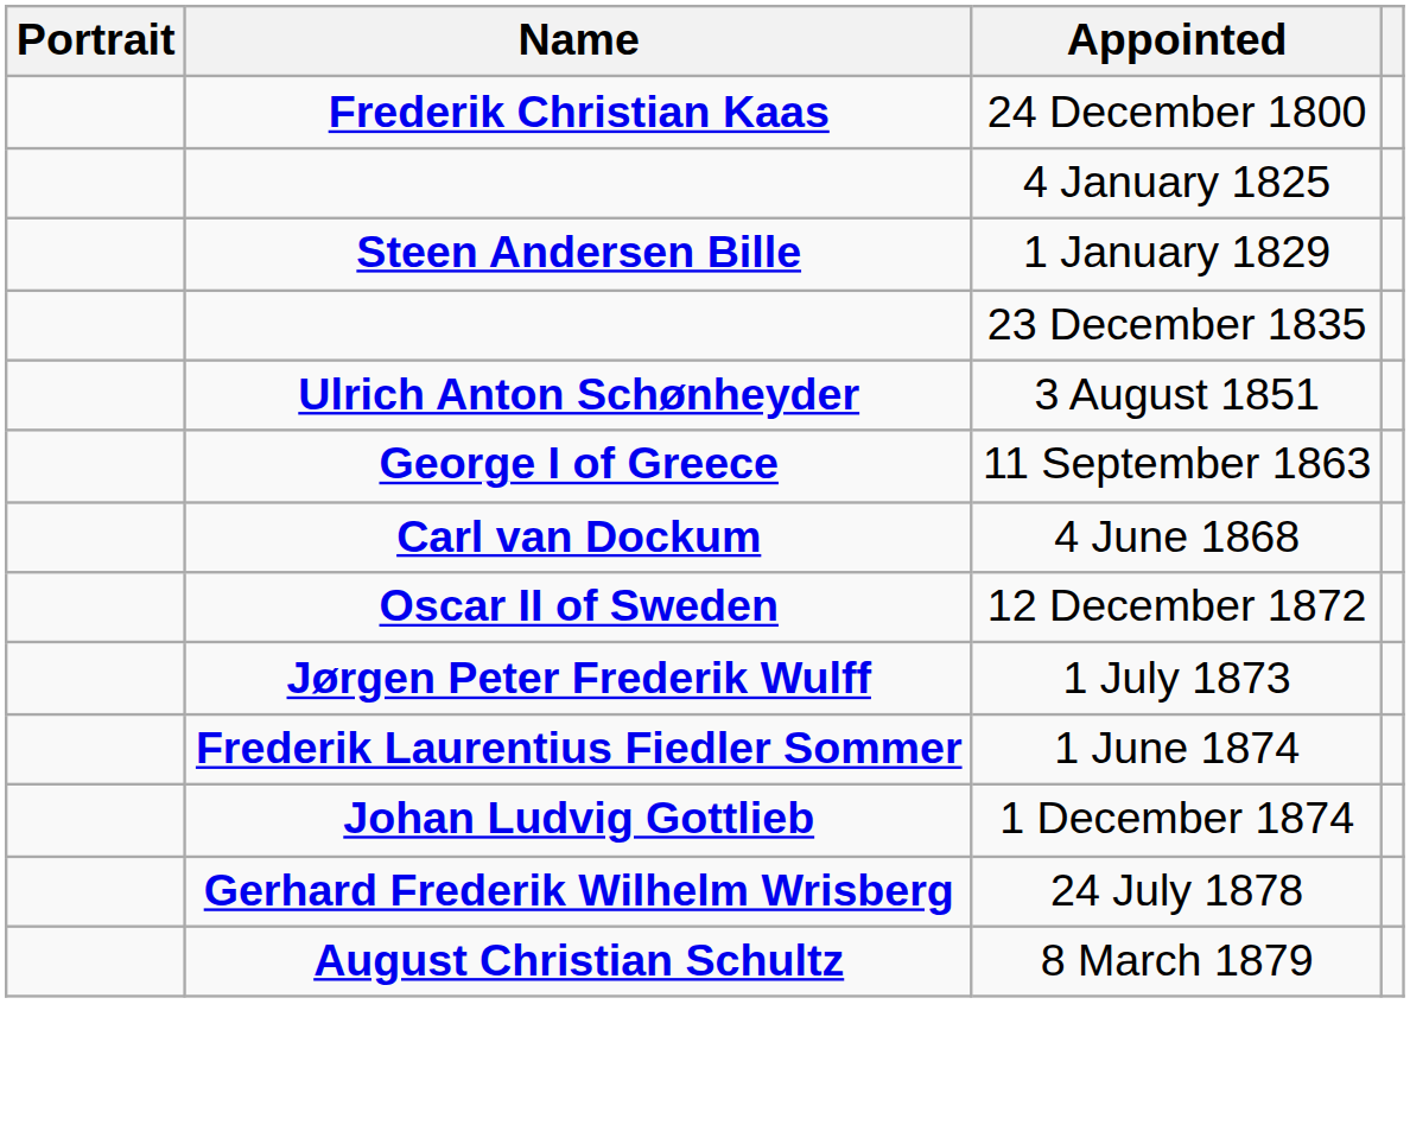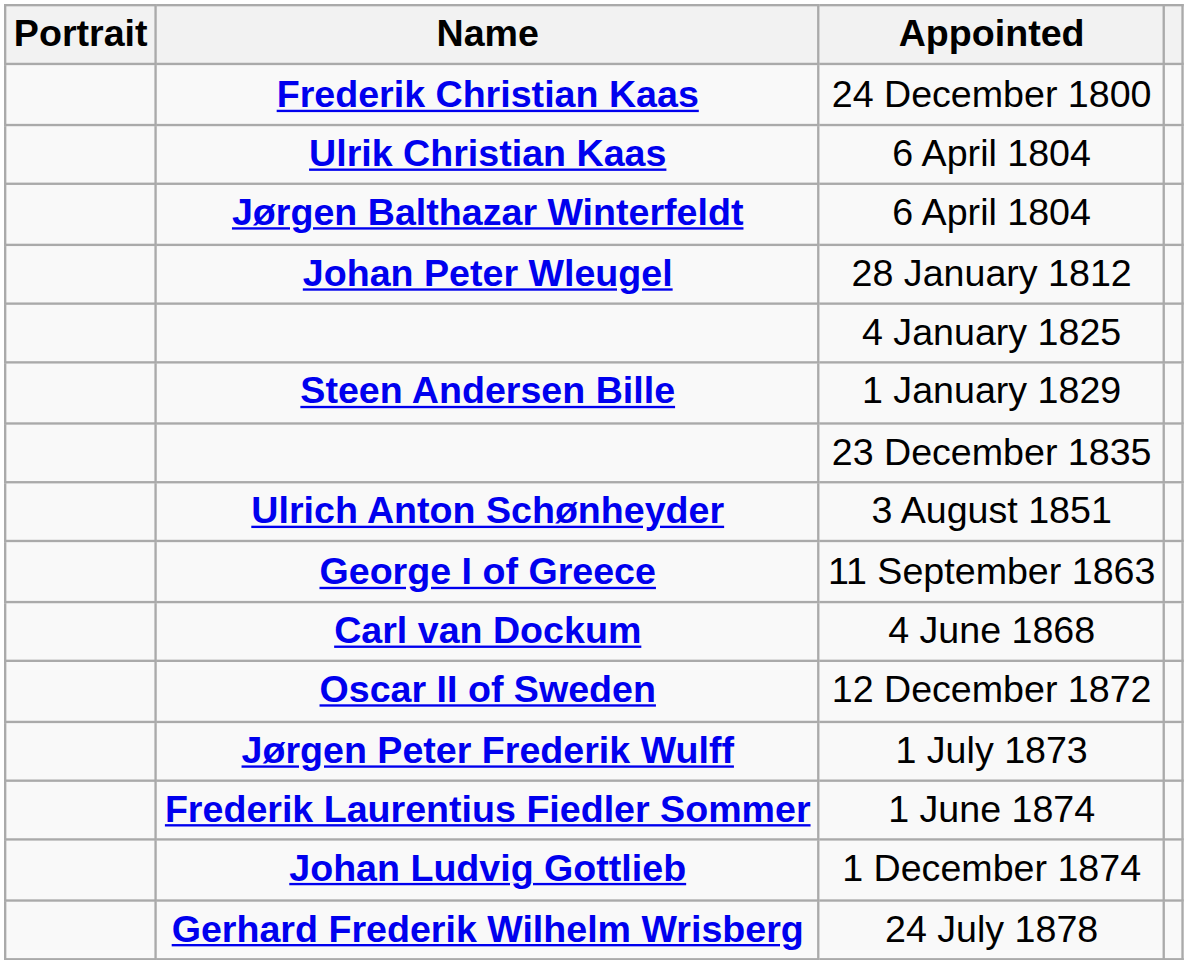 <table class="wikitable" style="text-align:center">
 <tr>
 <th>Portrait</th>
 <th>Name<br></th>
 <th>Appointed</th>
 <th></th>
 </tr>
 <tr>
 <td></td>
 <td><strong><a href='#'>Frederik Christian Kaas</a></strong><br></td>
 <td>24 December 1800</td>
+<td></td>
+</tr>
+<tr>
+<td></td>
+<td><strong><a href='#'>Ulrik Christian Kaas</a></strong><br></td>
+<td>6 April 1804</td>
+<td></td>
+</tr>
+<tr>
+<td></td>
+<td><strong><a href='#'>Jørgen Balthazar Winterfeldt</a></strong><br></td>
+<td>6 April 1804</td>
+<td></td>
+</tr>
+<tr>
+<td></td>
+<td><strong><a href='#'>Johan Peter Wleugel</a></strong><br></td>
+<td>28 January 1812</td>
 <td></td>
 </tr>
 <tr>
 <td></td>
 <td><strong></strong><br></td>
 <td>4 January 1825</td>
 <td></td>
 </tr>
 <tr>
 <td></td>
 <td><strong><a href='#'>Steen Andersen Bille</a></strong><br></td>
 <td>1 January 1829</td>
 <td></td>
 </tr>
 <tr>
 <td></td>
 <td><strong></strong><br></td>
 <td>23 December 1835</td>
 <td></td>
 </tr>
 <tr>
 <td></td>
 <td><strong><a href='#'>Ulrich Anton Schønheyder</a></strong><br></td>
 <td>3 August 1851<br></td>
 <td></td>
 </tr>
 <tr>
 <td></td>
 <td><strong><a href='#'>George I of Greece</a></strong><br></td>
 <td>11 September 1863<br></td>
 <td></td>
 </tr>
 <tr>
 <td></td>
 <td><strong><a href='#'>Carl van Dockum</a></strong><br></td>
 <td>4 June 1868</td>
 <td></td>
 </tr>
 <tr>
 <td></td>
 <td><strong><a href='#'>Oscar II of Sweden</a></strong><br></td>
 <td>12 December 1872<br></td>
 <td></td>
 </tr>
 <tr>
 <td></td>
 <td><strong><a href='#'>Jørgen Peter Frederik Wulff</a></strong><br></td>
 <td>1 July 1873<br></td>
 <td></td>
 </tr>
 <tr>
 <td></td>
 <td><strong><a href='#'>Frederik Laurentius Fiedler Sommer</a></strong><br></td>
 <td>1 June 1874</td>
 <td></td>
 </tr>
 <tr>
 <td></td>
 <td><strong><a href='#'>Johan Ludvig Gottlieb</a></strong><br></td>
 <td>1 December 1874<br></td>
 <td></td>
 </tr>
 <tr>
 <td></td>
 <td><strong><a href='#'>Gerhard Frederik Wilhelm Wrisberg</a></strong><br></td>
 <td>24 July 1878</td>
 <td></td>
 </tr>
-<tr>
-<td></td>
-<td><strong><a href='#'>August Christian Schultz</a></strong><br></td>
-<td>8 March 1879<br></td>
-<td></td>
-</tr>
 </table>
